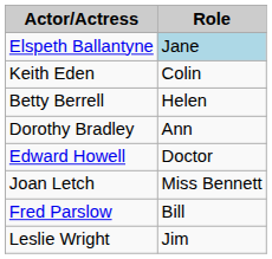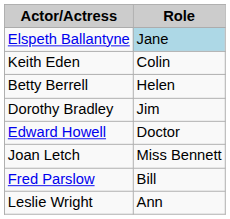 <table class="wikitable">
 <tr>
 <th style="background-color:#CCCCCC">Actor/Actress</th>
 <th style="background-color:#CCCCCC">Role</th>
 </tr>
 <tr>
 <td><a href='#'>Elspeth Ballantyne</a></td>
 <td style="background: lightblue;">Jane</td>
 </tr>
 <tr>
 <td>Keith Eden</td>
 <td>Colin</td>
 </tr>
 <tr>
 <td>Betty Berrell</td>
 <td>Helen</td>
 </tr>
 <tr>
 <td>Dorothy Bradley</td>
-<td>Ann</td>
+<td>Jim</td>
 </tr>
 <tr>
 <td><a href='#'>Edward Howell</a></td>
 <td>Doctor</td>
 </tr>
 <tr>
 <td>Joan Letch</td>
 <td>Miss Bennett</td>
 </tr>
 <tr>
 <td><a href='#'>Fred Parslow</a></td>
 <td>Bill</td>
 </tr>
 <tr>
 <td>Leslie Wright</td>
-<td>Jim</td>
+<td>Ann</td>
 </tr>
 </table>
